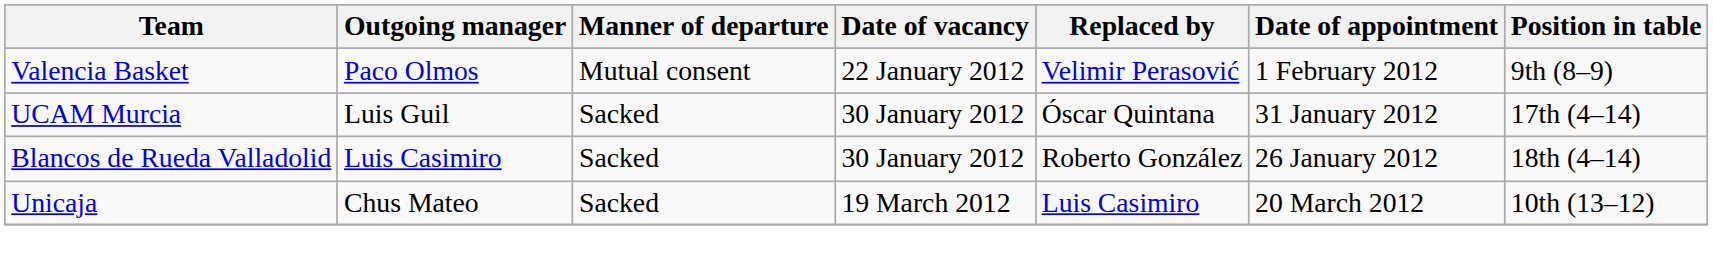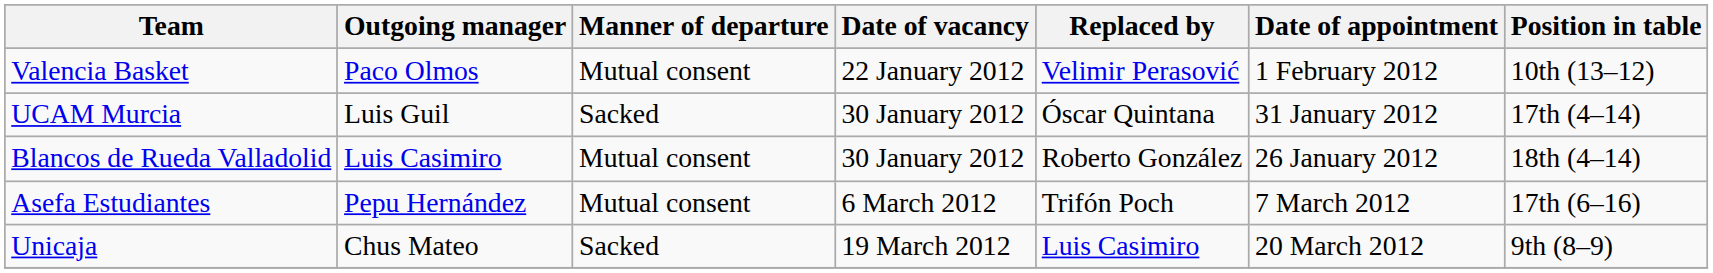 <table class="wikitable sortable">
 <tr>
 <th>Team</th>
 <th>Outgoing manager</th>
 <th>Manner of departure</th>
 <th>Date of vacancy</th>
 <th>Replaced by</th>
 <th>Date of appointment</th>
 <th>Position in table</th>
 </tr>
 <tr>
 <td><a href='#'>Valencia Basket</a></td>
 <td> <a href='#'>Paco Olmos</a></td>
 <td>Mutual consent</td>
 <td>22 January 2012</td>
 <td> <a href='#'>Velimir Perasović</a></td>
 <td>1 February 2012</td>
-<td>9th (8–9)</td>
+<td>10th (13–12)</td>
 </tr>
 <tr>
 <td><a href='#'>UCAM Murcia</a></td>
 <td> Luis Guil</td>
 <td>Sacked</td>
 <td>30 January 2012</td>
 <td> Óscar Quintana</td>
 <td>31 January 2012</td>
 <td>17th (4–14)</td>
 </tr>
 <tr>
 <td><a href='#'>Blancos de Rueda Valladolid</a></td>
 <td> <a href='#'>Luis Casimiro</a></td>
-<td>Sacked</td>
+<td>Mutual consent</td>
 <td>30 January 2012</td>
 <td> Roberto González</td>
 <td>26 January 2012</td>
 <td>18th (4–14)</td>
+</tr>
+<tr>
+<td><a href='#'>Asefa Estudiantes</a></td>
+<td> <a href='#'>Pepu Hernández</a></td>
+<td>Mutual consent</td>
+<td>6 March 2012</td>
+<td> Trifón Poch</td>
+<td>7 March 2012</td>
+<td>17th (6–16)</td>
 </tr>
 <tr>
 <td><a href='#'>Unicaja</a></td>
 <td> Chus Mateo</td>
 <td>Sacked</td>
 <td>19 March 2012</td>
 <td> <a href='#'>Luis Casimiro</a></td>
 <td>20 March 2012</td>
-<td>10th (13–12)</td>
+<td>9th (8–9)</td>
 </tr>
 <tr>
 </tr>
 </table>
